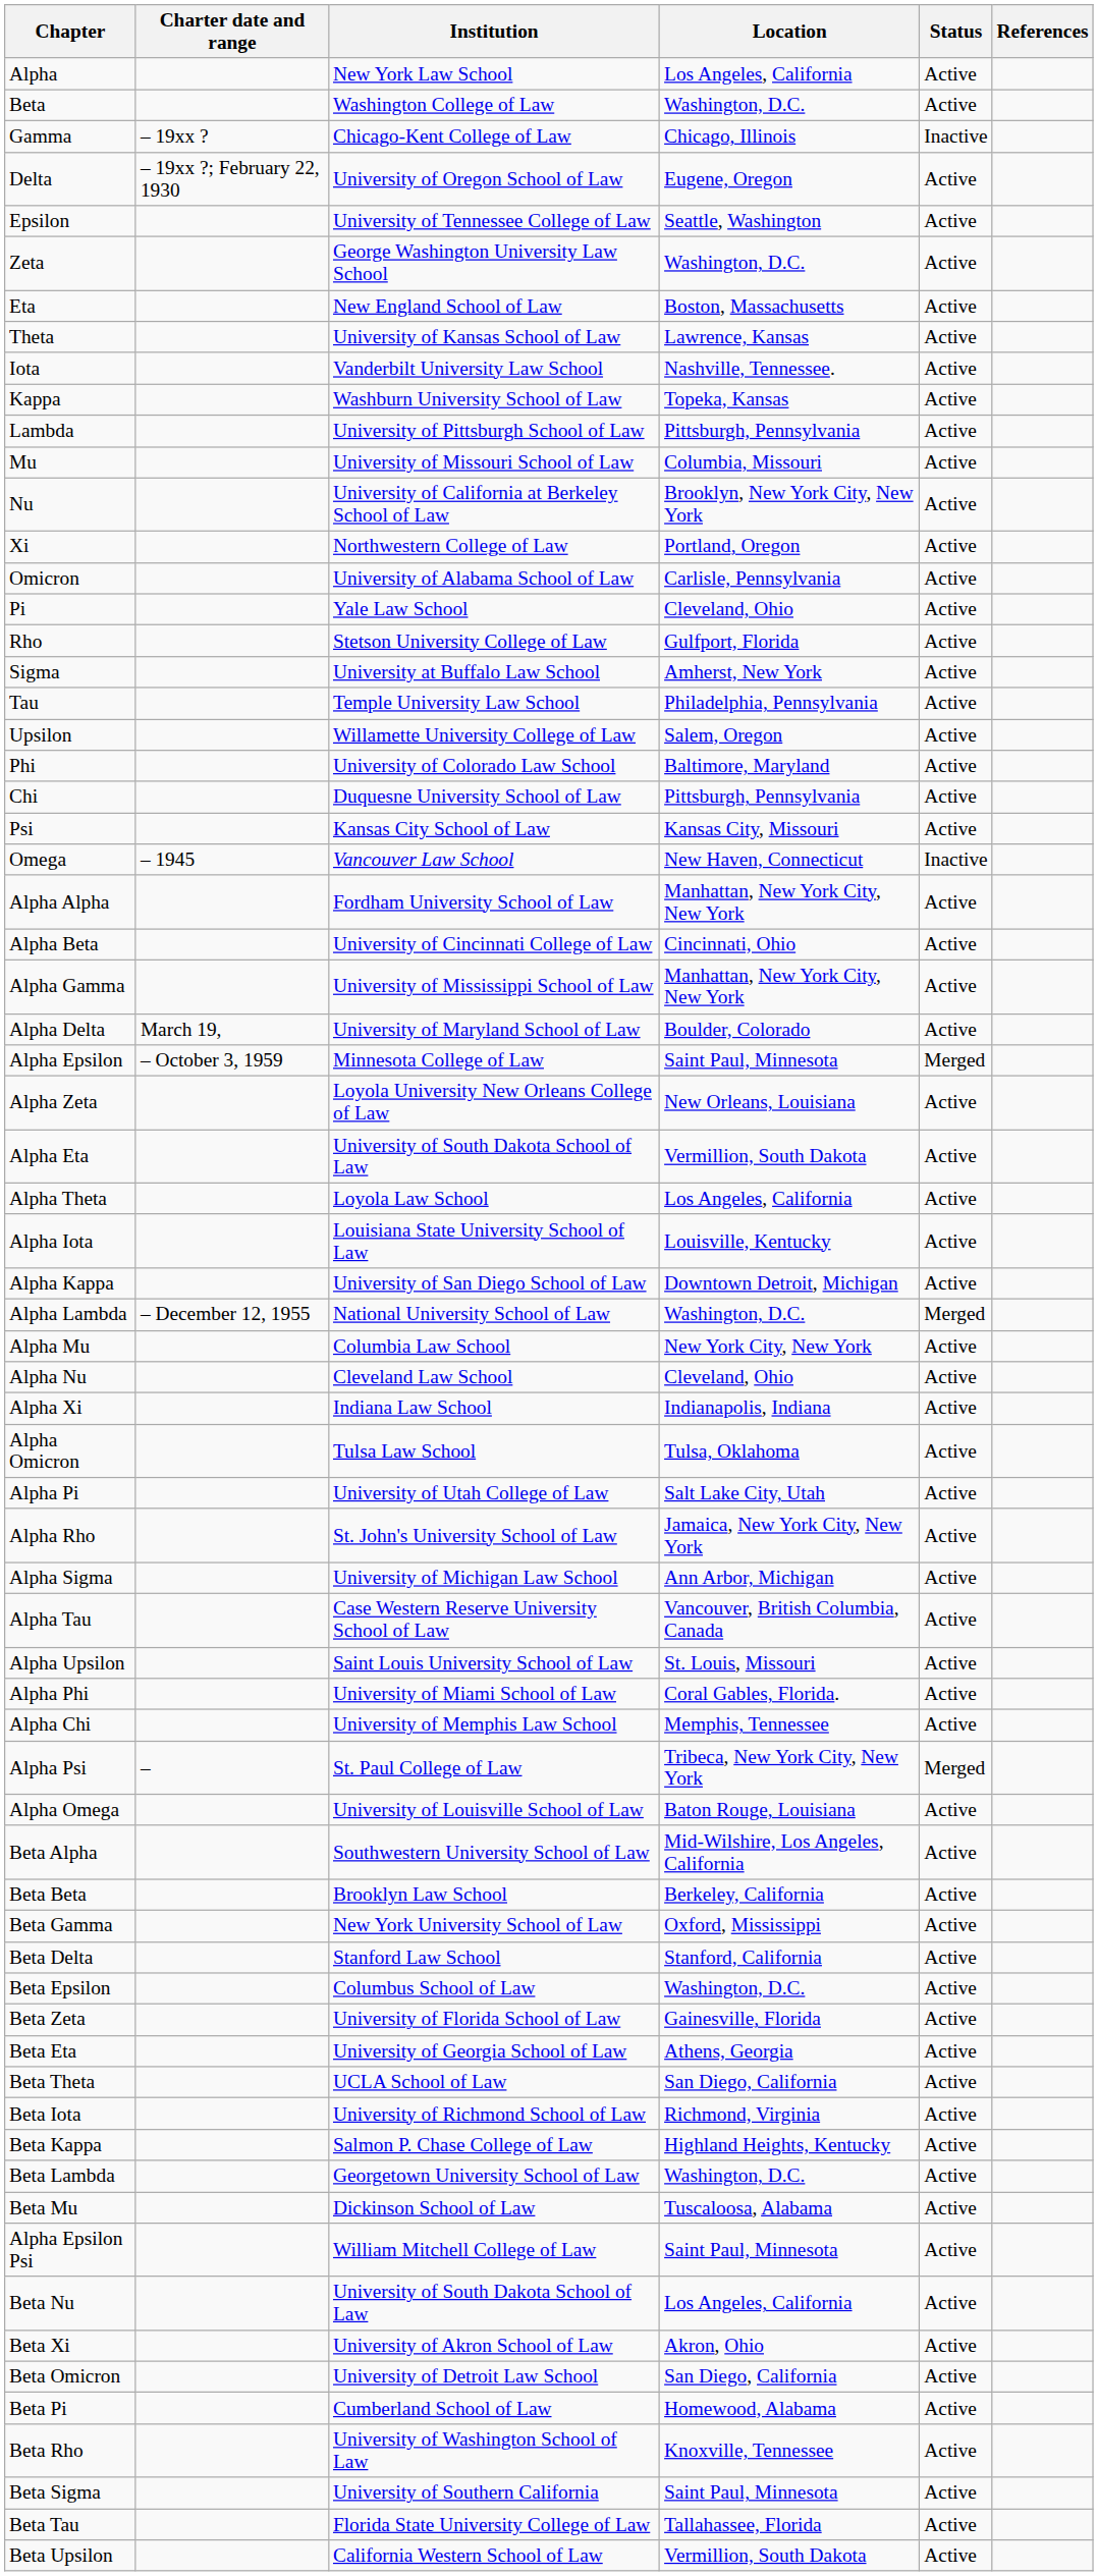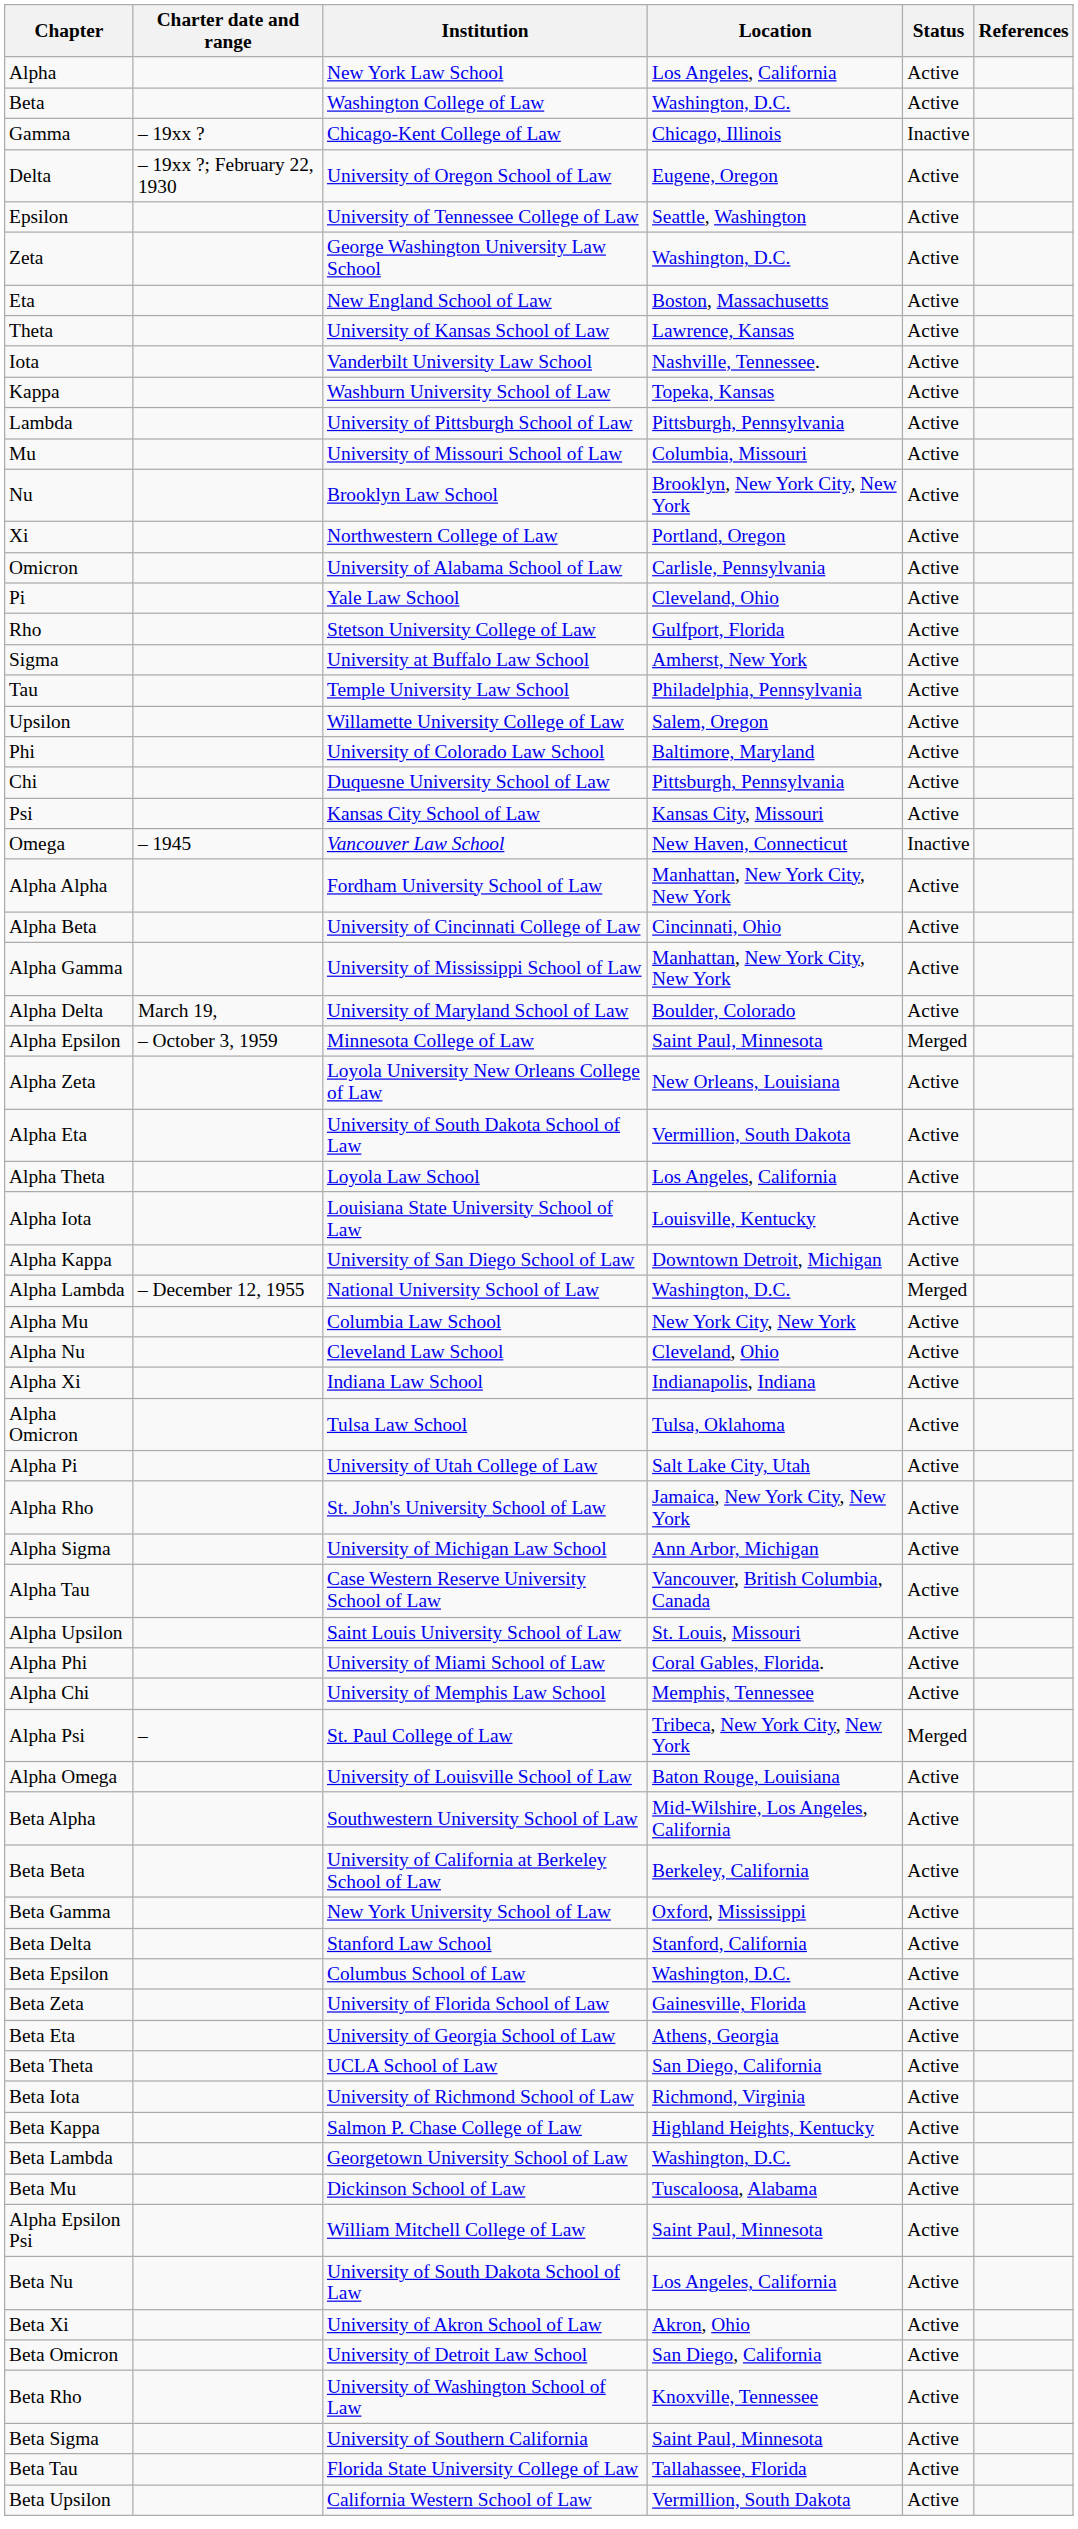 <table class="wikitable sortable" style="width:100%;">
 <tr>
 <th>Chapter</th>
 <th>Charter date and range</th>
 <th>Institution</th>
 <th>Location</th>
 <th>Status</th>
 <th>References</th>
 </tr>
 <tr>
 <td>Alpha</td>
 <td></td>
 <td><a href='#'>New York Law School</a></td>
 <td><a href='#'>Los Angeles</a>, <a href='#'>California</a></td>
 <td>Active</td>
 <td></td>
 </tr>
 <tr>
 <td>Beta</td>
 <td></td>
 <td><a href='#'>Washington College of Law</a></td>
 <td><a href='#'>Washington, D.C.</a></td>
 <td>Active</td>
 <td></td>
 </tr>
 <tr>
 <td>Gamma</td>
 <td> – 19xx ?</td>
 <td><a href='#'>Chicago-Kent College of Law</a></td>
 <td><a href='#'>Chicago, Illinois</a></td>
 <td>Inactive</td>
 <td></td>
 </tr>
 <tr>
 <td>Delta</td>
 <td> – 19xx ?; February 22, 1930</td>
 <td><a href='#'>University of Oregon School of Law</a></td>
 <td><a href='#'>Eugene, Oregon</a></td>
 <td>Active</td>
 <td></td>
 </tr>
 <tr>
 <td>Epsilon</td>
 <td></td>
 <td><a href='#'>University of Tennessee College of Law</a></td>
 <td><a href='#'>Seattle</a>, <a href='#'>Washington</a></td>
 <td>Active</td>
 <td></td>
 </tr>
 <tr>
 <td>Zeta</td>
 <td></td>
 <td><a href='#'>George Washington University Law School</a></td>
 <td><a href='#'>Washington, D.C.</a></td>
 <td>Active</td>
 <td></td>
 </tr>
 <tr>
 <td>Eta</td>
 <td></td>
 <td><a href='#'>New England School of Law</a></td>
 <td><a href='#'>Boston</a>, <a href='#'>Massachusetts</a></td>
 <td>Active</td>
 <td></td>
 </tr>
 <tr>
 <td>Theta</td>
 <td></td>
 <td><a href='#'>University of Kansas School of Law</a></td>
 <td><a href='#'>Lawrence, Kansas</a></td>
 <td>Active</td>
 <td></td>
 </tr>
 <tr>
 <td>Iota</td>
 <td></td>
 <td><a href='#'>Vanderbilt University Law School</a></td>
 <td><a href='#'>Nashville, Tennessee</a>.</td>
 <td>Active</td>
 <td></td>
 </tr>
 <tr>
 <td>Kappa</td>
 <td></td>
 <td><a href='#'>Washburn University School of Law</a></td>
 <td><a href='#'>Topeka, Kansas</a></td>
 <td>Active</td>
 <td></td>
 </tr>
 <tr>
 <td>Lambda</td>
 <td></td>
 <td><a href='#'>University of Pittsburgh School of Law</a></td>
 <td><a href='#'>Pittsburgh, Pennsylvania</a></td>
 <td>Active</td>
 <td></td>
 </tr>
 <tr>
 <td>Mu</td>
 <td></td>
 <td><a href='#'>University of Missouri School of Law</a></td>
 <td><a href='#'>Columbia, Missouri</a></td>
 <td>Active</td>
 <td></td>
 </tr>
 <tr>
 <td>Nu</td>
 <td></td>
-<td><a href='#'>University of California at Berkeley School of Law</a></td>
+<td><a href='#'>Brooklyn Law School</a></td>
 <td><a href='#'>Brooklyn</a>, <a href='#'>New York City</a>, <a href='#'>New York</a></td>
 <td>Active</td>
 <td></td>
 </tr>
 <tr>
 <td>Xi</td>
 <td></td>
 <td><a href='#'>Northwestern College of Law</a></td>
 <td><a href='#'>Portland, Oregon</a></td>
 <td>Active</td>
 <td></td>
 </tr>
 <tr>
 <td>Omicron</td>
 <td></td>
 <td><a href='#'>University of Alabama School of Law</a></td>
 <td><a href='#'>Carlisle, Pennsylvania</a></td>
 <td>Active</td>
 <td></td>
 </tr>
 <tr>
 <td>Pi</td>
 <td></td>
 <td><a href='#'>Yale Law School</a></td>
 <td><a href='#'>Cleveland, Ohio</a></td>
 <td>Active</td>
 <td></td>
 </tr>
 <tr>
 <td>Rho</td>
 <td></td>
 <td><a href='#'>Stetson University College of Law</a></td>
 <td><a href='#'>Gulfport, Florida</a></td>
 <td>Active</td>
 <td></td>
 </tr>
 <tr>
 <td>Sigma</td>
 <td></td>
 <td><a href='#'>University at Buffalo Law School</a></td>
 <td><a href='#'>Amherst, New York</a></td>
 <td>Active</td>
 <td></td>
 </tr>
 <tr>
 <td>Tau</td>
 <td></td>
 <td><a href='#'>Temple University Law School</a></td>
 <td><a href='#'>Philadelphia, Pennsylvania</a></td>
 <td>Active</td>
 <td></td>
 </tr>
 <tr>
 <td>Upsilon</td>
 <td></td>
 <td><a href='#'>Willamette University College of Law</a></td>
 <td><a href='#'>Salem, Oregon</a></td>
 <td>Active</td>
 <td></td>
 </tr>
 <tr>
 <td>Phi</td>
 <td></td>
 <td><a href='#'>University of Colorado Law School</a></td>
 <td><a href='#'>Baltimore, Maryland</a></td>
 <td>Active</td>
 <td></td>
 </tr>
 <tr>
 <td>Chi</td>
 <td></td>
 <td><a href='#'>Duquesne University School of Law</a></td>
 <td><a href='#'>Pittsburgh, Pennsylvania</a></td>
 <td>Active</td>
 <td></td>
 </tr>
 <tr>
 <td>Psi</td>
 <td></td>
 <td><a href='#'>Kansas City School of Law</a></td>
 <td><a href='#'>Kansas City</a>, <a href='#'>Missouri</a></td>
 <td>Active</td>
 <td></td>
 </tr>
 <tr>
 <td>Omega</td>
 <td> – 1945</td>
 <td><em><a href='#'>Vancouver Law School</a></em></td>
 <td><a href='#'>New Haven, Connecticut</a></td>
 <td>Inactive</td>
 <td></td>
 </tr>
 <tr>
 <td>Alpha Alpha</td>
 <td></td>
 <td><a href='#'>Fordham University School of Law</a></td>
 <td><a href='#'>Manhattan</a>, <a href='#'>New York City</a>, <a href='#'>New York</a></td>
 <td>Active</td>
 <td></td>
 </tr>
 <tr>
 <td>Alpha Beta</td>
 <td></td>
 <td><a href='#'>University of Cincinnati College of Law</a></td>
 <td><a href='#'>Cincinnati, Ohio</a></td>
 <td>Active</td>
 <td></td>
 </tr>
 <tr>
 <td>Alpha Gamma</td>
 <td></td>
 <td><a href='#'>University of Mississippi School of Law</a></td>
 <td><a href='#'>Manhattan</a>, <a href='#'>New York City</a>, <a href='#'>New York</a></td>
 <td>Active</td>
 <td></td>
 </tr>
 <tr>
 <td>Alpha Delta</td>
 <td>March 19, </td>
 <td><a href='#'>University of Maryland School of Law</a></td>
 <td><a href='#'>Boulder, Colorado</a></td>
 <td>Active</td>
 <td></td>
 </tr>
 <tr>
 <td>Alpha Epsilon</td>
 <td> – October 3, 1959</td>
 <td><a href='#'>Minnesota College of Law</a></td>
 <td><a href='#'>Saint Paul, Minnesota</a></td>
 <td>Merged</td>
 <td></td>
 </tr>
 <tr>
 <td>Alpha Zeta</td>
 <td></td>
 <td><a href='#'>Loyola University New Orleans College of Law</a></td>
 <td><a href='#'>New Orleans, Louisiana</a></td>
 <td>Active</td>
 <td></td>
 </tr>
 <tr>
 <td>Alpha Eta</td>
 <td></td>
 <td><a href='#'>University of South Dakota School of Law</a></td>
 <td><a href='#'>Vermillion, South Dakota</a></td>
 <td>Active</td>
 <td></td>
 </tr>
 <tr>
 <td>Alpha Theta</td>
 <td></td>
 <td><a href='#'>Loyola Law School</a></td>
 <td><a href='#'>Los Angeles</a>, <a href='#'>California</a></td>
 <td>Active</td>
 <td></td>
 </tr>
 <tr>
 <td>Alpha Iota</td>
 <td></td>
 <td><a href='#'>Louisiana State University School of Law</a></td>
 <td><a href='#'>Louisville, Kentucky</a></td>
 <td>Active</td>
 <td></td>
 </tr>
 <tr>
 <td>Alpha Kappa</td>
 <td></td>
 <td><a href='#'>University of San Diego School of Law</a></td>
 <td><a href='#'>Downtown Detroit</a>, <a href='#'>Michigan</a></td>
 <td>Active</td>
 <td></td>
 </tr>
 <tr>
 <td>Alpha Lambda</td>
 <td> – December 12, 1955</td>
 <td><a href='#'>National University School of Law</a></td>
 <td><a href='#'>Washington, D.C.</a></td>
 <td>Merged</td>
 <td></td>
 </tr>
 <tr>
 <td>Alpha Mu</td>
 <td></td>
 <td><a href='#'>Columbia Law School</a></td>
 <td><a href='#'>New York City</a>, <a href='#'>New York</a></td>
 <td>Active</td>
 <td></td>
 </tr>
 <tr>
 <td>Alpha Nu</td>
 <td></td>
 <td><a href='#'>Cleveland Law School</a></td>
 <td><a href='#'>Cleveland</a>, <a href='#'>Ohio</a></td>
 <td>Active</td>
 <td></td>
 </tr>
 <tr>
 <td>Alpha Xi</td>
 <td></td>
 <td><a href='#'>Indiana Law School</a></td>
 <td><a href='#'>Indianapolis</a>, <a href='#'>Indiana</a></td>
 <td>Active</td>
 <td></td>
 </tr>
 <tr>
 <td>Alpha Omicron</td>
 <td></td>
 <td><a href='#'>Tulsa Law School</a></td>
 <td><a href='#'>Tulsa, Oklahoma</a></td>
 <td>Active</td>
 <td></td>
 </tr>
 <tr>
 <td>Alpha Pi</td>
 <td></td>
 <td><a href='#'>University of Utah College of Law</a></td>
 <td><a href='#'>Salt Lake City, Utah</a></td>
 <td>Active</td>
 <td></td>
 </tr>
 <tr>
 <td>Alpha Rho</td>
 <td></td>
 <td><a href='#'>St. John's University School of Law</a></td>
 <td><a href='#'>Jamaica</a>, <a href='#'>New York City</a>, <a href='#'>New York</a></td>
 <td>Active</td>
 <td></td>
 </tr>
 <tr>
 <td>Alpha Sigma</td>
 <td></td>
 <td><a href='#'>University of Michigan Law School</a></td>
 <td><a href='#'>Ann Arbor, Michigan</a></td>
 <td>Active</td>
 <td></td>
 </tr>
 <tr>
 <td>Alpha Tau</td>
 <td></td>
 <td><a href='#'>Case Western Reserve University School of Law</a></td>
 <td><a href='#'>Vancouver</a>, <a href='#'>British Columbia</a>, <a href='#'>Canada</a></td>
 <td>Active</td>
 <td></td>
 </tr>
 <tr>
 <td>Alpha Upsilon</td>
 <td></td>
 <td><a href='#'>Saint Louis University School of Law</a></td>
 <td><a href='#'>St. Louis</a>, <a href='#'>Missouri</a></td>
 <td>Active</td>
 <td></td>
 </tr>
 <tr>
 <td>Alpha Phi</td>
 <td></td>
 <td><a href='#'>University of Miami School of Law</a></td>
 <td><a href='#'>Coral Gables, Florida</a>.</td>
 <td>Active</td>
 <td></td>
 </tr>
 <tr>
 <td>Alpha Chi</td>
 <td></td>
 <td><a href='#'>University of Memphis Law School</a></td>
 <td><a href='#'>Memphis, Tennessee</a></td>
 <td>Active</td>
 <td></td>
 </tr>
 <tr>
 <td>Alpha Psi</td>
 <td> – </td>
 <td><a href='#'>St. Paul College of Law</a></td>
 <td><a href='#'>Tribeca</a>, <a href='#'>New York City</a>, <a href='#'>New York</a></td>
 <td>Merged</td>
 <td></td>
 </tr>
 <tr>
 <td>Alpha Omega</td>
 <td></td>
 <td><a href='#'>University of Louisville School of Law</a></td>
 <td><a href='#'>Baton Rouge, Louisiana</a></td>
 <td>Active</td>
 <td></td>
 </tr>
 <tr>
 <td>Beta Alpha</td>
 <td></td>
 <td><a href='#'>Southwestern University School of Law</a></td>
 <td><a href='#'>Mid-Wilshire, Los Angeles</a>, <a href='#'>California</a></td>
 <td>Active</td>
 <td></td>
 </tr>
 <tr>
 <td>Beta Beta</td>
 <td></td>
-<td><a href='#'>Brooklyn Law School</a></td>
+<td><a href='#'>University of California at Berkeley School of Law</a></td>
 <td><a href='#'>Berkeley, California</a></td>
 <td>Active</td>
 <td></td>
 </tr>
 <tr>
 <td>Beta Gamma</td>
 <td></td>
 <td><a href='#'>New York University School of Law</a></td>
 <td><a href='#'>Oxford</a>, <a href='#'>Mississippi</a></td>
 <td>Active</td>
 <td></td>
 </tr>
 <tr>
 <td>Beta Delta</td>
 <td></td>
 <td><a href='#'>Stanford Law School</a></td>
 <td><a href='#'>Stanford, California</a></td>
 <td>Active</td>
 <td></td>
 </tr>
 <tr>
 <td>Beta Epsilon</td>
 <td></td>
 <td><a href='#'>Columbus School of Law</a></td>
 <td><a href='#'>Washington, D.C.</a></td>
 <td>Active</td>
 <td></td>
 </tr>
 <tr>
 <td>Beta Zeta</td>
 <td></td>
 <td><a href='#'>University of Florida School of Law</a></td>
 <td><a href='#'>Gainesville, Florida</a></td>
 <td>Active</td>
 <td></td>
 </tr>
 <tr>
 <td>Beta Eta</td>
 <td></td>
 <td><a href='#'>University of Georgia School of Law</a></td>
 <td><a href='#'>Athens, Georgia</a></td>
 <td>Active</td>
 <td></td>
 </tr>
 <tr>
 <td>Beta Theta</td>
 <td></td>
 <td><a href='#'>UCLA School of Law</a></td>
 <td><a href='#'>San Diego, California</a></td>
 <td>Active</td>
 <td></td>
 </tr>
 <tr>
 <td>Beta Iota</td>
 <td></td>
 <td><a href='#'>University of Richmond School of Law</a></td>
 <td><a href='#'>Richmond, Virginia</a></td>
 <td>Active</td>
 <td></td>
 </tr>
 <tr>
 <td>Beta Kappa</td>
 <td></td>
 <td><a href='#'>Salmon P. Chase College of Law</a></td>
 <td><a href='#'>Highland Heights, Kentucky</a></td>
 <td>Active</td>
 <td></td>
 </tr>
 <tr>
 <td>Beta Lambda</td>
 <td></td>
 <td><a href='#'>Georgetown University School of Law</a></td>
 <td><a href='#'>Washington, D.C.</a></td>
 <td>Active</td>
 <td></td>
 </tr>
 <tr>
 <td>Beta Mu</td>
 <td></td>
 <td><a href='#'>Dickinson School of Law</a></td>
 <td><a href='#'>Tuscaloosa</a>, <a href='#'>Alabama</a></td>
 <td>Active</td>
 <td></td>
 </tr>
 <tr>
 <td>Alpha Epsilon Psi</td>
 <td></td>
 <td><a href='#'>William Mitchell College of Law</a></td>
 <td><a href='#'>Saint Paul, Minnesota</a></td>
 <td>Active</td>
 <td></td>
 </tr>
 <tr>
 <td>Beta Nu</td>
 <td></td>
 <td><a href='#'>University of South Dakota School of Law</a></td>
 <td><a href='#'>Los Angeles, California</a></td>
 <td>Active</td>
 <td></td>
 </tr>
 <tr>
 <td>Beta Xi</td>
 <td></td>
 <td><a href='#'>University of Akron School of Law</a></td>
 <td><a href='#'>Akron</a>, <a href='#'>Ohio</a></td>
 <td>Active</td>
 <td></td>
 </tr>
 <tr>
 <td>Beta Omicron</td>
 <td></td>
 <td><a href='#'>University of Detroit Law School</a></td>
 <td><a href='#'>San Diego</a>, <a href='#'>California</a></td>
 <td>Active</td>
 <td></td>
 </tr>
 <tr>
-<td>Beta Pi</td>
-<td></td>
-<td><a href='#'>Cumberland School of Law</a></td>
-<td><a href='#'>Homewood, Alabama</a></td>
-<td>Active</td>
-<td></td>
-</tr>
-<tr>
 <td>Beta Rho</td>
 <td></td>
 <td><a href='#'>University of Washington School of Law</a></td>
 <td><a href='#'>Knoxville, Tennessee</a></td>
 <td>Active</td>
 <td></td>
 </tr>
 <tr>
 <td>Beta Sigma</td>
 <td></td>
 <td><a href='#'>University of Southern California</a></td>
 <td><a href='#'>Saint Paul, Minnesota</a></td>
 <td>Active</td>
 <td></td>
 </tr>
 <tr>
 <td>Beta Tau</td>
 <td></td>
 <td><a href='#'>Florida State University College of Law</a></td>
 <td><a href='#'>Tallahassee, Florida</a></td>
 <td>Active</td>
 <td></td>
 </tr>
 <tr>
 <td>Beta Upsilon</td>
 <td></td>
 <td><a href='#'>California Western School of Law</a></td>
 <td><a href='#'>Vermillion, South Dakota</a></td>
 <td>Active</td>
 <td></td>
 </tr>
 </table>
